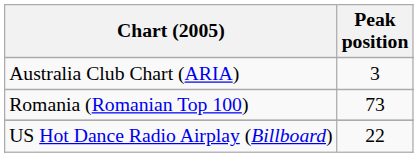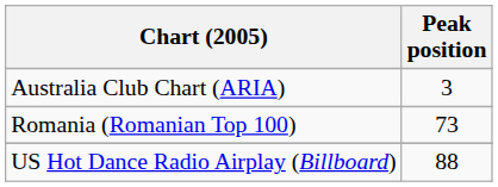 <table class="wikitable sortable">
 <tr>
 <th>Chart (2005)</th>
 <th>Peak<br>position</th>
 </tr>
 <tr>
 </tr>
 <tr>
 <td>Australia Club Chart (<a href='#'>ARIA</a>)</td>
 <td align="center">3</td>
 </tr>
 <tr>
 </tr>
 <tr>
 </tr>
 <tr>
 <td>Romania (<a href='#'>Romanian Top 100</a>)</td>
 <td align="center">73</td>
 </tr>
 <tr>
 </tr>
 <tr>
 </tr>
 <tr>
 </tr>
 <tr>
 <td>US <a href='#'>Hot Dance Radio Airplay</a> (<em><a href='#'>Billboard</a></em>)</td>
-<td align="center">22</td>
+<td align="center">88</td>
 </tr>
 </table>
